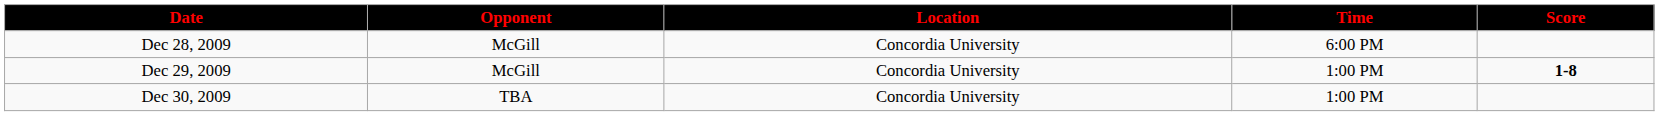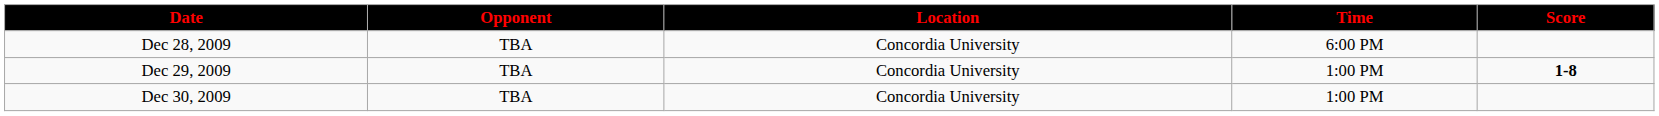 <table class="wikitable" width="80%">
 <tr align="center"  style="background:black;color:red;">
 <td><strong>Date</strong></td>
 <td><strong>Opponent</strong></td>
 <td><strong>Location</strong></td>
 <td><strong>Time</strong></td>
 <td><strong>Score</strong></td>
 </tr>
 <tr align="center" bgcolor="">
 <td>Dec 28, 2009</td>
-<td>McGill</td>
+<td>TBA</td>
 <td>Concordia University</td>
 <td>6:00 PM</td>
 <td></td>
 </tr>
 <tr align="center" bgcolor="">
 <td>Dec 29, 2009</td>
-<td>McGill</td>
+<td>TBA</td>
 <td>Concordia University</td>
 <td>1:00 PM</td>
 <td><strong>1-8</strong></td>
 </tr>
 <tr align="center" bgcolor="">
 <td>Dec 30, 2009</td>
 <td>TBA</td>
 <td>Concordia University</td>
 <td>1:00 PM</td>
 <td></td>
 </tr>
 </table>
